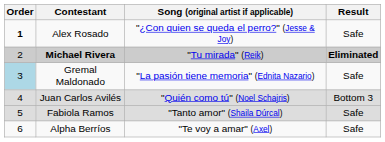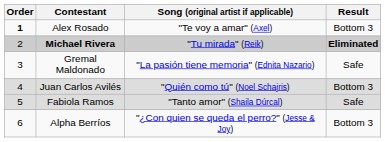 <table class="wikitable plainrowheaders" style="text-align:center;">
 <tr style="background:#f2f2f2;">
 <th scope="col">Order</th>
 <th scope="col">Contestant</th>
 <th scope="col">Song <small>(original artist if applicable)</small></th>
 <th scope="col">Result</th>
 </tr>
 <tr>
 <td><strong>1</strong></td>
 <td scope="row">Alex Rosado</td>
-<td>"<a href='#'>¿Con quien se queda el perro?</a>" <small>(<a href='#'>Jesse & Joy</a>)</small></td>
-<td>Safe</td>
+<td>"Te voy a amar" <small>(<a href='#'>Axel</a>)</small></td>
+<td>Bottom 3</td>
 </tr>
 <tr style="background:#ccc;">
 <td>2</td>
 <td scope="row"><strong>Michael Rivera</strong></td>
 <td>"<a href='#'>Tu mirada</a>" <small>(<a href='#'>Reik</a>)</small></td>
 <td><strong>Eliminated</strong></td>
 </tr>
 <tr>
-<td style="background: lightblue;">3</td>
+<td>3</td>
 <td scope="row">Gremal Maldonado</td>
 <td>"<a href='#'>La pasión tiene memoria</a>" <small>(<a href='#'>Ednita Nazario</a>)</small></td>
 <td>Safe</td>
 </tr>
 <tr style="background:#ddd;">
 <td>4</td>
 <td scope="row">Juan Carlos Avilés</td>
 <td>"<a href='#'>Quién como tú</a>" <small>(<a href='#'>Noel Schajris</a>)</small></td>
 <td>Bottom 3</td>
 </tr>
 <tr style="background:#ddd;">
 <td>5</td>
 <td scope="row">Fabiola Ramos</td>
 <td>"Tanto amor" <small>(<a href='#'>Shaila Dúrcal</a>)</small></td>
 <td>Safe</td>
 </tr>
 <tr>
 <td>6</td>
 <td scope="row">Alpha Berríos</td>
-<td>"Te voy a amar" <small>(<a href='#'>Axel</a>)</small></td>
-<td>Safe</td>
+<td>"<a href='#'>¿Con quien se queda el perro?</a>" <small>(<a href='#'>Jesse & Joy</a>)</small></td>
+<td>Bottom 3</td>
 </tr>
 </table>
